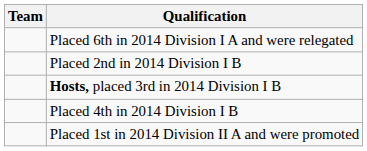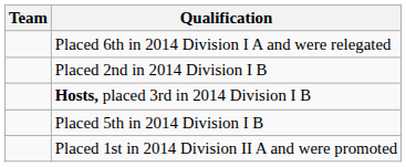 <table class="wikitable">
 <tr>
 <th>Team</th>
 <th>Qualification</th>
 </tr>
 <tr>
 <td></td>
 <td>Placed 6th in 2014 Division I A and were relegated</td>
 </tr>
 <tr>
 <td></td>
 <td>Placed 2nd in 2014 Division I B</td>
 </tr>
 <tr>
 <td></td>
 <td><strong>Hosts,</strong> placed 3rd in 2014 Division I B</td>
 </tr>
 <tr>
 <td></td>
-<td>Placed 4th in 2014 Division I B</td>
+<td>Placed 5th in 2014 Division I B</td>
 </tr>
 <tr>
 <td></td>
 <td>Placed 1st in 2014 Division II A and were promoted</td>
 </tr>
 </table>
